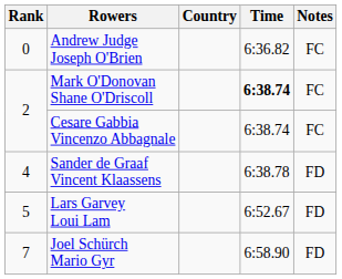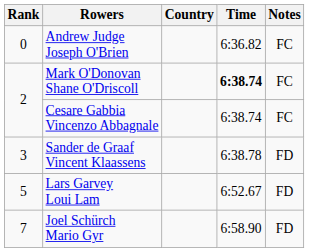 <table class="wikitable" style="text-align:center">
 <tr>
 <th>Rank</th>
 <th>Rowers</th>
 <th>Country</th>
 <th>Time</th>
 <th>Notes</th>
 </tr>
 <tr>
 <td>0</td>
 <td align="left"><a href='#'>Andrew Judge</a><br><a href='#'>Joseph O'Brien</a></td>
 <td align="left"></td>
 <td>6:36.82</td>
 <td>FC</td>
 </tr>
 <tr>
 <td rowspan=2>2</td>
 <td align="left"><a href='#'>Mark O'Donovan</a><br><a href='#'>Shane O'Driscoll</a></td>
 <td align="left"></td>
 <td><strong>6:38.74</strong></td>
 <td>FC</td>
 </tr>
 <tr>
 <td align="left"><a href='#'>Cesare Gabbia</a><br><a href='#'>Vincenzo Abbagnale</a></td>
 <td align="left"></td>
 <td>6:38.74</td>
 <td>FC</td>
 </tr>
 <tr>
-<td>4</td>
+<td>3</td>
 <td align="left"><a href='#'>Sander de Graaf</a><br><a href='#'>Vincent Klaassens</a></td>
 <td align="left"></td>
 <td>6:38.78</td>
 <td>FD</td>
 </tr>
 <tr>
 <td>5</td>
 <td align="left"><a href='#'>Lars Garvey</a><br><a href='#'>Loui Lam</a></td>
 <td align="left"></td>
 <td>6:52.67</td>
 <td>FD</td>
 </tr>
 <tr>
 <td>7</td>
 <td align="left"><a href='#'>Joel Schürch</a><br><a href='#'>Mario Gyr</a></td>
 <td align="left"></td>
 <td>6:58.90</td>
 <td>FD</td>
 </tr>
 </table>
